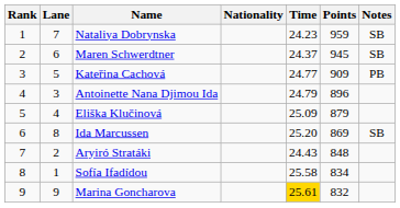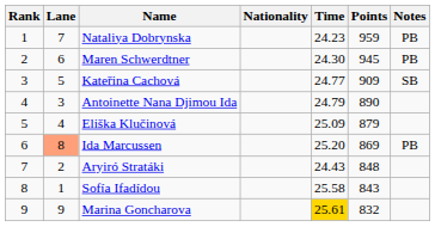 <table class="wikitable sortable" style="text-align:center">
 <tr>
 <th>Rank</th>
 <th>Lane</th>
 <th>Name</th>
 <th>Nationality</th>
 <th>Time</th>
 <th>Points</th>
 <th>Notes</th>
 </tr>
 <tr>
 <td>1</td>
 <td>7</td>
 <td align="left"><a href='#'>Nataliya Dobrynska</a></td>
 <td align=left></td>
 <td>24.23</td>
 <td>959</td>
-<td>SB</td>
+<td>PB</td>
 </tr>
 <tr>
 <td>2</td>
 <td>6</td>
 <td align="left"><a href='#'>Maren Schwerdtner</a></td>
 <td align=left></td>
-<td>24.37</td>
+<td>24.30</td>
 <td>945</td>
-<td>SB</td>
+<td>PB</td>
 </tr>
 <tr>
 <td>3</td>
 <td>5</td>
 <td align="left"><a href='#'>Kateřina Cachová</a></td>
 <td align=left></td>
 <td>24.77</td>
 <td>909</td>
-<td>PB</td>
+<td>SB</td>
 </tr>
 <tr>
 <td>4</td>
 <td>3</td>
 <td align="left"><a href='#'>Antoinette Nana Djimou Ida</a></td>
 <td align=left></td>
 <td>24.79</td>
-<td>896</td>
+<td>890</td>
 <td></td>
 </tr>
 <tr>
 <td>5</td>
 <td>4</td>
 <td align="left"><a href='#'>Eliška Klučinová</a></td>
 <td align=left></td>
 <td>25.09</td>
 <td>879</td>
 <td></td>
 </tr>
 <tr>
 <td>6</td>
-<td>8</td>
+<td style="background: lightsalmon;">8</td>
 <td align="left"><a href='#'>Ida Marcussen</a></td>
 <td align=left></td>
 <td>25.20</td>
 <td>869</td>
-<td>SB</td>
+<td>PB</td>
 </tr>
 <tr>
 <td>7</td>
 <td>2</td>
 <td align="left"><a href='#'>Aryiró Stratáki</a></td>
 <td align=left></td>
 <td>24.43</td>
 <td>848</td>
 <td></td>
 </tr>
 <tr>
 <td>8</td>
 <td>1</td>
 <td align="left"><a href='#'>Sofía Ifadídou</a></td>
 <td align=left></td>
 <td>25.58</td>
-<td>834</td>
+<td>843</td>
 <td></td>
 </tr>
 <tr>
 <td>9</td>
 <td>9</td>
 <td align="left"><a href='#'>Marina Goncharova</a></td>
 <td align=left></td>
 <td style="background: gold;">25.61</td>
 <td>832</td>
 <td></td>
 </tr>
 </table>
